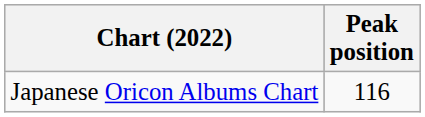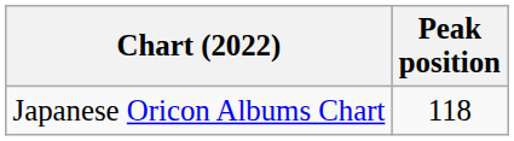 <table class="wikitable">
 <tr>
 <th>Chart (2022)</th>
 <th>Peak<br>position</th>
 </tr>
 <tr>
 <td>Japanese <a href='#'>Oricon Albums Chart</a></td>
-<td align="center">116</td>
+<td align="center">118</td>
 </tr>
 </table>
